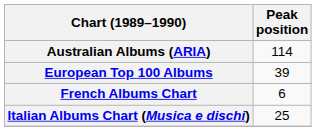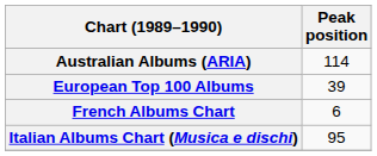 <table class="wikitable sortable plainrowheaders">
 <tr>
 <th scope="col">Chart (1989–1990)</th>
 <th scope="col">Peak<br>position</th>
 </tr>
 <tr>
 <th scope="row">Australian Albums (<a href='#'>ARIA</a>)</th>
 <td style="text-align:center;">114</td>
 </tr>
 <tr>
 <th scope="row"><a href='#'>European Top 100 Albums</a></th>
 <td style="text-align:center;">39</td>
 </tr>
 <tr>
 <th scope="row"><a href='#'>French Albums Chart</a></th>
 <td style="text-align:center;">6</td>
 </tr>
 <tr>
 <th scope="row"><a href='#'>Italian Albums Chart</a> (<em><a href='#'>Musica e dischi</a></em>)</th>
-<td style="text-align:center;">25</td>
+<td style="text-align:center;">95</td>
 </tr>
 <tr>
 </tr>
 </table>
